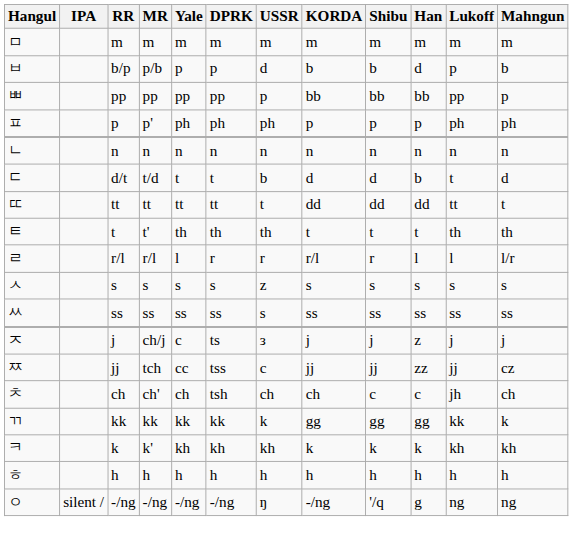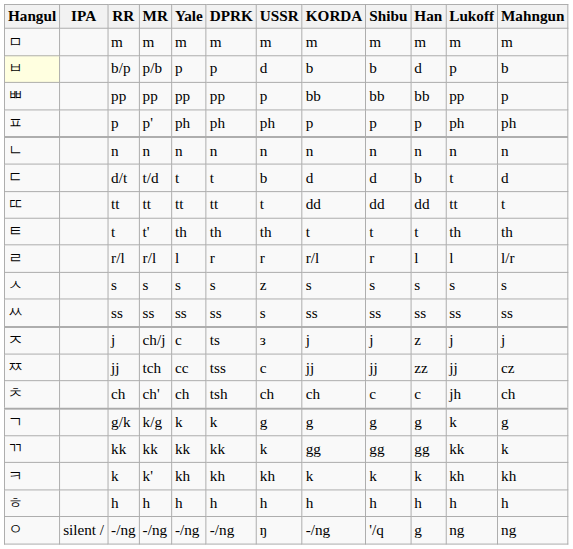 <table class="wikitable">
 <tr>
 <th>Hangul</th>
 <th>IPA</th>
 <th>RR</th>
 <th>MR</th>
 <th>Yale</th>
 <th>DPRK</th>
 <th>USSR</th>
 <th>KORDA</th>
 <th>Shibu</th>
 <th>Han</th>
 <th>Lukoff</th>
 <th>Mahngun</th>
 </tr>
 <tr>
 <td>ㅁ</td>
 <td></td>
 <td>m</td>
 <td>m</td>
 <td>m</td>
 <td>m</td>
 <td>m</td>
 <td>m</td>
 <td>m</td>
 <td>m</td>
 <td>m</td>
 <td>m</td>
 </tr>
 <tr>
-<td>ㅂ</td>
+<td style="background: lightyellow;">ㅂ</td>
 <td></td>
 <td>b/p</td>
 <td>p/b</td>
 <td>p</td>
 <td>p</td>
 <td>d</td>
 <td>b</td>
 <td>b</td>
 <td>d</td>
 <td>p</td>
 <td>b</td>
 </tr>
 <tr>
 <td>ㅃ</td>
 <td></td>
 <td>pp</td>
 <td>pp</td>
 <td>pp</td>
 <td>pp</td>
 <td>p</td>
 <td>bb</td>
 <td>bb</td>
 <td>bb</td>
 <td>pp</td>
 <td>p</td>
 </tr>
 <tr>
 <td>ㅍ</td>
 <td></td>
 <td>p</td>
 <td>p'</td>
 <td>ph</td>
 <td>ph</td>
 <td>ph</td>
 <td>p</td>
 <td>p</td>
 <td>p</td>
 <td>ph</td>
 <td>ph</td>
 </tr>
 <tr style="border-top: 2px solid #aaa;">
 <td>ㄴ</td>
 <td></td>
 <td>n</td>
 <td>n</td>
 <td>n</td>
 <td>n</td>
 <td>n</td>
 <td>n</td>
 <td>n</td>
 <td>n</td>
 <td>n</td>
 <td>n</td>
 </tr>
 <tr>
 <td>ㄷ</td>
 <td></td>
 <td>d/t</td>
 <td>t/d</td>
 <td>t</td>
 <td>t</td>
 <td>b</td>
 <td>d</td>
 <td>d</td>
 <td>b</td>
 <td>t</td>
 <td>d</td>
 </tr>
 <tr>
 <td>ㄸ</td>
 <td></td>
 <td>tt</td>
 <td>tt</td>
 <td>tt</td>
 <td>tt</td>
 <td>t</td>
 <td>dd</td>
 <td>dd</td>
 <td>dd</td>
 <td>tt</td>
 <td>t</td>
 </tr>
 <tr>
 <td>ㅌ</td>
 <td></td>
 <td>t</td>
 <td>t'</td>
 <td>th</td>
 <td>th</td>
 <td>th</td>
 <td>t</td>
 <td>t</td>
 <td>t</td>
 <td>th</td>
 <td>th</td>
 </tr>
 <tr>
 <td>ㄹ</td>
 <td></td>
 <td>r/l</td>
 <td>r/l</td>
 <td>l</td>
 <td>r</td>
 <td>r</td>
 <td>r/l</td>
 <td>r</td>
 <td>l</td>
 <td>l</td>
 <td>l/r</td>
 </tr>
 <tr>
 <td>ㅅ</td>
 <td></td>
 <td>s</td>
 <td>s</td>
 <td>s</td>
 <td>s</td>
 <td>z</td>
 <td>s</td>
 <td>s</td>
 <td>s</td>
 <td>s</td>
 <td>s</td>
 </tr>
 <tr>
 <td>ㅆ</td>
 <td></td>
 <td>ss</td>
 <td>ss</td>
 <td>ss</td>
 <td>ss</td>
 <td>s</td>
 <td>ss</td>
 <td>ss</td>
 <td>ss</td>
 <td>ss</td>
 <td>ss</td>
 </tr>
 <tr style="border-top: 2px solid #aaa;">
 <td>ㅈ</td>
 <td></td>
 <td>j</td>
 <td>ch/j</td>
 <td>c</td>
 <td>ts</td>
 <td>з</td>
 <td>j</td>
 <td>j</td>
 <td>z</td>
 <td>j</td>
 <td>j</td>
 </tr>
 <tr>
 <td>ㅉ</td>
 <td></td>
 <td>jj</td>
 <td>tch</td>
 <td>cc</td>
 <td>tss</td>
 <td>c</td>
 <td>jj</td>
 <td>jj</td>
 <td>zz</td>
 <td>jj</td>
 <td>cz</td>
 </tr>
 <tr>
 <td>ㅊ</td>
 <td></td>
 <td>ch</td>
 <td>ch'</td>
 <td>ch</td>
 <td>tsh</td>
 <td>ch</td>
 <td>ch</td>
 <td>c</td>
 <td>c</td>
 <td>jh</td>
 <td>ch</td>
 </tr>
+<tr style="border-top: 2px solid #aaa;">
+<td>ㄱ</td>
+<td></td>
+<td>g/k</td>
+<td>k/g</td>
+<td>k</td>
+<td>k</td>
+<td>g</td>
+<td>g</td>
+<td>g</td>
+<td>g</td>
+<td>k</td>
+<td>g</td>
+</tr>
 <tr>
 <td>ㄲ</td>
 <td></td>
 <td>kk</td>
 <td>kk</td>
 <td>kk</td>
 <td>kk</td>
 <td>k</td>
 <td>gg</td>
 <td>gg</td>
 <td>gg</td>
 <td>kk</td>
 <td>k</td>
 </tr>
 <tr>
 <td>ㅋ</td>
 <td></td>
 <td>k</td>
 <td>k'</td>
 <td>kh</td>
 <td>kh</td>
 <td>kh</td>
 <td>k</td>
 <td>k</td>
 <td>k</td>
 <td>kh</td>
 <td>kh</td>
 </tr>
 <tr>
 <td>ㅎ</td>
 <td></td>
 <td>h</td>
 <td>h</td>
 <td>h</td>
 <td>h</td>
 <td>h</td>
 <td>h</td>
 <td>h</td>
 <td>h</td>
 <td>h</td>
 <td>h</td>
 </tr>
 <tr>
 <td>ㅇ</td>
 <td>silent / </td>
 <td>-/ng</td>
 <td>-/ng</td>
 <td>-/ng</td>
 <td>-/ng</td>
 <td>ŋ</td>
 <td>-/ng</td>
 <td>'/q</td>
 <td>g</td>
 <td>ng</td>
 <td>ng</td>
 </tr>
 </table>
